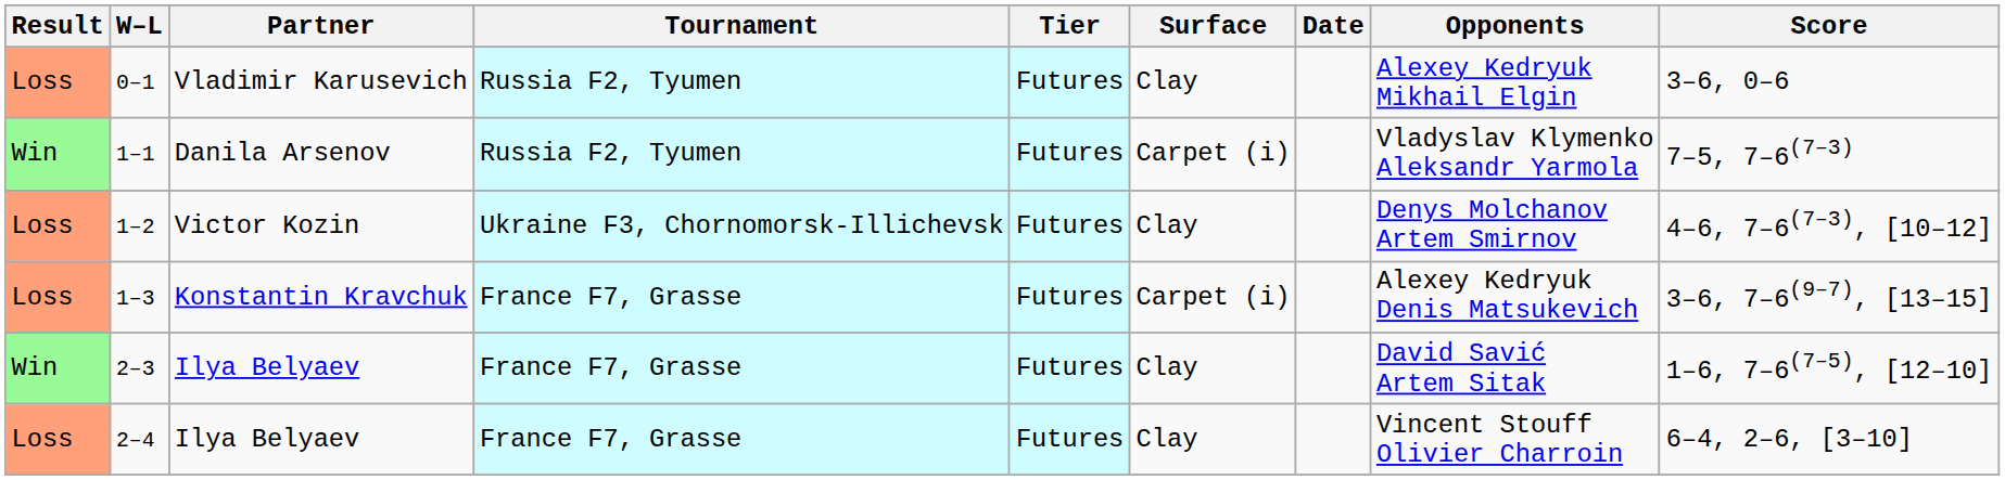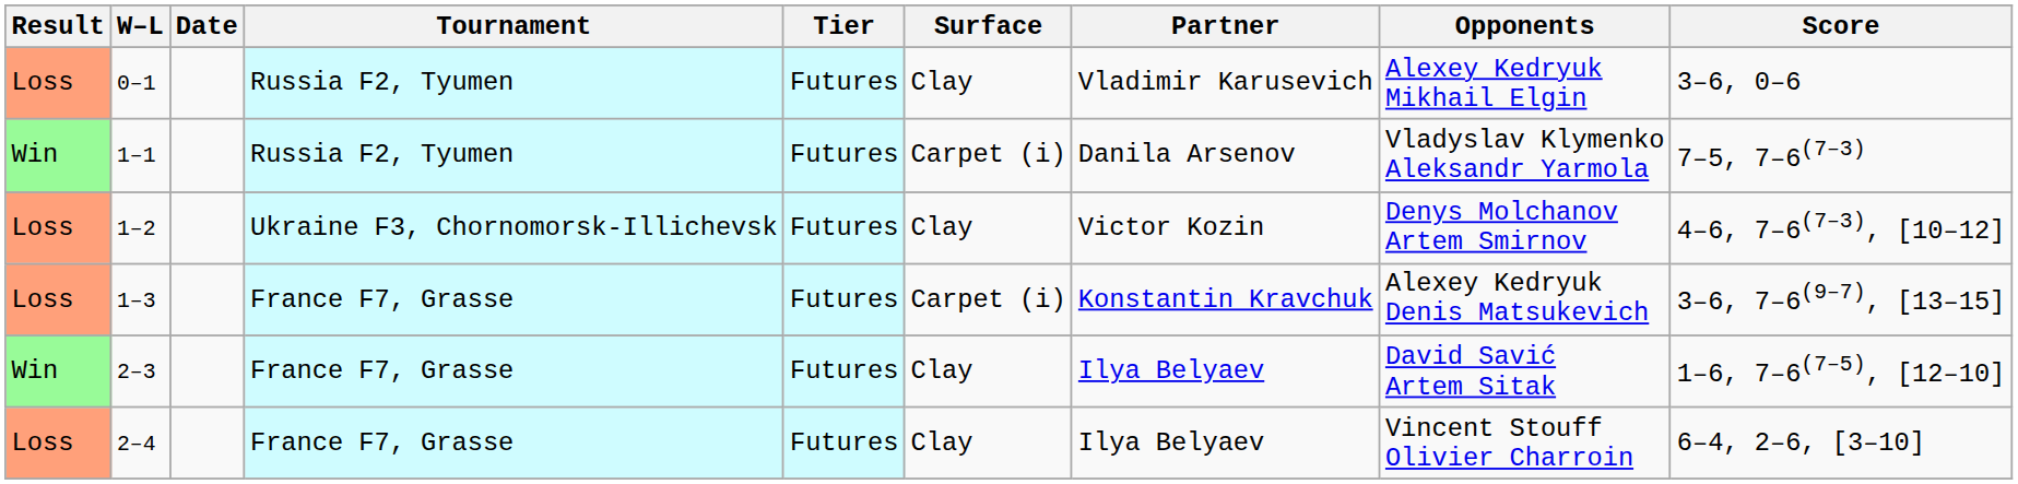 <table class="sortable wikitable">
 <tr>
 <th>Result</th>
 <th class="unsortable">W–L</th>
-<th>Partner</th>
+<th>Date</th>
 <th>Tournament</th>
 <th>Tier</th>
 <th>Surface</th>
-<th>Date</th>
+<th>Partner</th>
 <th>Opponents</th>
 <th class="unsortable">Score</th>
 </tr>
 <tr>
 <td bgcolor=FFA07A>Loss</td>
 <td><small>0–1</small></td>
-<td> Vladimir Karusevich</td>
+<td></td>
 <td style="background:#cffcff;">Russia F2, Tyumen</td>
 <td style="background:#cffcff;">Futures</td>
 <td>Clay</td>
-<td></td>
+<td> Vladimir Karusevich</td>
 <td> <a href='#'>Alexey Kedryuk</a><br> <a href='#'>Mikhail Elgin</a></td>
 <td>3–6, 0–6</td>
 </tr>
 <tr>
 <td bgcolor=98FB98>Win</td>
 <td><small>1–1</small></td>
-<td> Danila Arsenov</td>
+<td></td>
 <td style="background:#cffcff;">Russia F2, Tyumen</td>
 <td style="background:#cffcff;">Futures</td>
 <td>Carpet (i)</td>
-<td></td>
+<td> Danila Arsenov</td>
 <td> Vladyslav Klymenko<br> <a href='#'>Aleksandr Yarmola</a></td>
 <td>7–5, 7–6<sup>(7–3)</sup></td>
 </tr>
 <tr>
 <td bgcolor=FFA07A>Loss</td>
 <td><small>1–2</small></td>
-<td> Victor Kozin</td>
+<td></td>
 <td style="background:#cffcff;">Ukraine F3, Chornomorsk-Illichevsk</td>
 <td style="background:#cffcff;">Futures</td>
 <td>Clay</td>
-<td></td>
+<td> Victor Kozin</td>
 <td> <a href='#'>Denys Molchanov</a><br> <a href='#'>Artem Smirnov</a></td>
 <td>4–6, 7–6<sup>(7–3)</sup>, [10–12]</td>
 </tr>
 <tr>
 <td bgcolor=FFA07A>Loss</td>
 <td><small>1–3</small></td>
-<td> <a href='#'>Konstantin Kravchuk</a></td>
+<td></td>
 <td style="background:#cffcff;">France F7, Grasse</td>
 <td style="background:#cffcff;">Futures</td>
 <td>Carpet (i)</td>
-<td></td>
+<td> <a href='#'>Konstantin Kravchuk</a></td>
 <td> Alexey Kedryuk<br> <a href='#'>Denis Matsukevich</a></td>
 <td>3–6, 7–6<sup>(9–7)</sup>, [13–15]</td>
 </tr>
 <tr>
 <td bgcolor=98FB98>Win</td>
 <td><small>2–3</small></td>
-<td> <a href='#'>Ilya Belyaev</a></td>
+<td></td>
 <td style="background:#cffcff;">France F7, Grasse</td>
 <td style="background:#cffcff;">Futures</td>
 <td>Clay</td>
-<td></td>
+<td> <a href='#'>Ilya Belyaev</a></td>
 <td> <a href='#'>David Savić</a><br> <a href='#'>Artem Sitak</a></td>
 <td>1–6, 7–6<sup>(7–5)</sup>, [12–10]</td>
 </tr>
 <tr>
 <td bgcolor=FFA07A>Loss</td>
 <td><small>2–4</small></td>
-<td> Ilya Belyaev</td>
+<td></td>
 <td style="background:#cffcff;">France F7, Grasse</td>
 <td style="background:#cffcff;">Futures</td>
 <td>Clay</td>
-<td></td>
+<td> Ilya Belyaev</td>
 <td> Vincent Stouff<br> <a href='#'>Olivier Charroin</a></td>
 <td>6–4, 2–6, [3–10]</td>
 </tr>
 </table>
